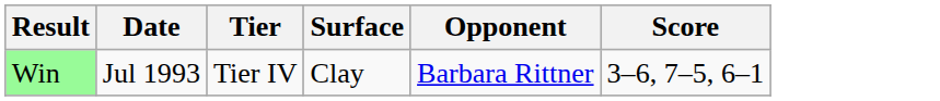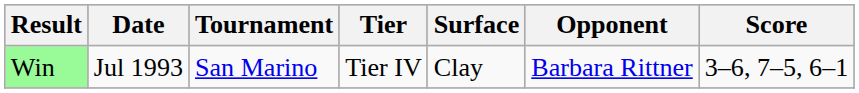 <table class="sortable wikitable">
 <tr>
 <th>Result</th>
 <th>Date</th>
+<th>Tournament</th>
 <th>Tier</th>
 <th>Surface</th>
 <th>Opponent</th>
 <th class="unsortable">Score</th>
 </tr>
 <tr>
 <td style="background:#98FB98;">Win</td>
 <td>Jul 1993</td>
+<td><a href='#'>San Marino</a></td>
 <td>Tier IV</td>
 <td>Clay</td>
 <td> <a href='#'>Barbara Rittner</a></td>
 <td>3–6, 7–5, 6–1</td>
 </tr>
 </table>
